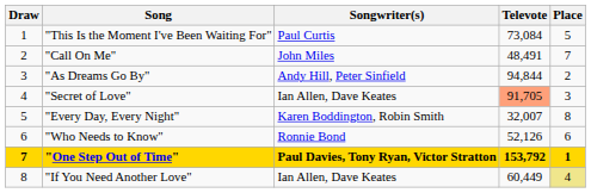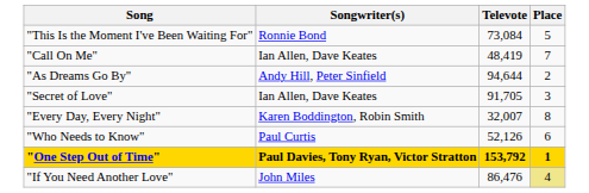 <table class="sortable wikitable" style="margin: 1em auto 1em auto; text-align:center">
 <tr>
-<th>Draw</th>
 <th>Song</th>
 <th>Songwriter(s)</th>
 <th>Televote</th>
 <th>Place</th>
 </tr>
 <tr>
-<td>1</td>
 <td align="left">"This Is the Moment I've Been Waiting For"</td>
-<td align="left"><a href='#'>Paul Curtis</a></td>
+<td align="left"><a href='#'>Ronnie Bond</a></td>
 <td>73,084</td>
 <td>5</td>
 </tr>
 <tr>
-<td>2</td>
 <td align="left">"Call On Me"</td>
-<td align="left"><a href='#'>John Miles</a></td>
-<td>48,491</td>
+<td align="left">Ian Allen, Dave Keates</td>
+<td>48,419</td>
 <td>7</td>
 </tr>
 <tr>
-<td>3</td>
 <td align="left">"As Dreams Go By"</td>
 <td align="left"><a href='#'>Andy Hill</a>, <a href='#'>Peter Sinfield</a></td>
-<td>94,844</td>
+<td>94,644</td>
 <td>2</td>
 </tr>
 <tr>
-<td>4</td>
 <td align="left">"Secret of Love"</td>
 <td align="left">Ian Allen, Dave Keates</td>
-<td style="background: lightsalmon;">91,705</td>
+<td>91,705</td>
 <td>3</td>
 </tr>
 <tr>
-<td>5</td>
 <td align="left">"Every Day, Every Night"</td>
 <td align="left"><a href='#'>Karen Boddington</a>, Robin Smith</td>
 <td>32,007</td>
 <td>8</td>
 </tr>
 <tr>
-<td>6</td>
 <td align="left">"Who Needs to Know"</td>
-<td align="left"><a href='#'>Ronnie Bond</a></td>
+<td align="left"><a href='#'>Paul Curtis</a></td>
 <td>52,126</td>
 <td>6</td>
 </tr>
 <tr style="font-weight:bold; background:gold;">
-<td>7</td>
 <td align="left">"<a href='#'>One Step Out of Time</a>"</td>
 <td align="left">Paul Davies, Tony Ryan, Victor Stratton</td>
 <td>153,792</td>
 <td>1</td>
 </tr>
 <tr>
-<td>8</td>
 <td align="left">"If You Need Another Love"</td>
-<td align="left">Ian Allen, Dave Keates</td>
-<td>60,449</td>
+<td align="left"><a href='#'>John Miles</a></td>
+<td>86,476</td>
 <td style="background: khaki;">4</td>
 </tr>
 </table>
